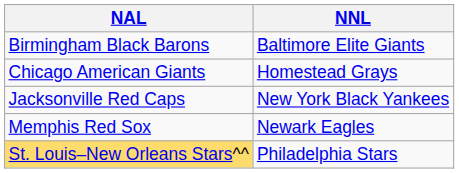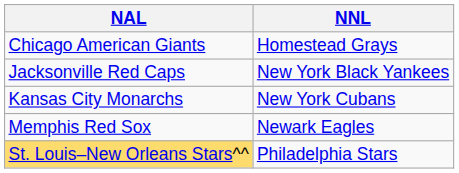 <table class="wikitable" style="font-size:100%;line-height:1.1;">
 <tr>
 <th><a href='#'>NAL</a></th>
 <th><a href='#'>NNL</a></th>
-</tr>
-<tr>
-<td><a href='#'>Birmingham Black Barons</a></td>
-<td><a href='#'>Baltimore Elite Giants</a></td>
 </tr>
 <tr>
 <td><a href='#'>Chicago American Giants</a></td>
 <td><a href='#'>Homestead Grays</a></td>
 </tr>
 <tr>
 <td><a href='#'>Jacksonville Red Caps</a></td>
 <td><a href='#'>New York Black Yankees</a></td>
 </tr>
 <tr>
+<td><a href='#'>Kansas City Monarchs</a></td>
+<td><a href='#'>New York Cubans</a></td>
+</tr>
+<tr>
 <td><a href='#'>Memphis Red Sox</a></td>
 <td><a href='#'>Newark Eagles</a></td>
 </tr>
 <tr>
 <td style="background-color: #FDDB6D;"><a href='#'>St. Louis–New Orleans Stars</a>^^</td>
 <td><a href='#'>Philadelphia Stars</a></td>
 </tr>
 </table>
